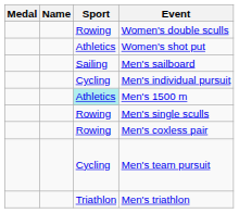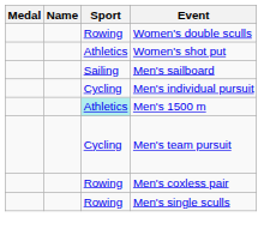 <table class="wikitable sortable" style="font-size:95%">
 <tr>
 <th>Medal</th>
 <th>Name</th>
 <th>Sport</th>
 <th>Event</th>
 </tr>
 <tr>
 <td></td>
 <td><br></td>
 <td><a href='#'>Rowing</a></td>
 <td><a href='#'>Women's double sculls</a></td>
 </tr>
 <tr>
 <td></td>
 <td></td>
 <td><a href='#'>Athletics</a></td>
 <td><a href='#'>Women's shot put</a></td>
 </tr>
 <tr>
 <td></td>
 <td></td>
 <td><a href='#'>Sailing</a></td>
 <td><a href='#'>Men's sailboard</a></td>
 </tr>
 <tr>
 <td></td>
 <td></td>
 <td><a href='#'>Cycling</a></td>
 <td><a href='#'>Men's individual pursuit</a></td>
 </tr>
 <tr>
 <td></td>
 <td></td>
 <td style="background: paleturquoise;"><a href='#'>Athletics</a></td>
 <td><a href='#'>Men's 1500 m</a></td>
 </tr>
 <tr>
 <td></td>
-<td></td>
-<td><a href='#'>Rowing</a></td>
-<td><a href='#'>Men's single sculls</a></td>
+<td><br><br><br><br></td>
+<td><a href='#'>Cycling</a></td>
+<td><a href='#'>Men's team pursuit</a></td>
 </tr>
 <tr>
 <td></td>
 <td><br></td>
 <td><a href='#'>Rowing</a></td>
 <td><a href='#'>Men's coxless pair</a></td>
 </tr>
 <tr>
 <td></td>
-<td><br><br><br><br></td>
-<td><a href='#'>Cycling</a></td>
-<td><a href='#'>Men's team pursuit</a></td>
-</tr>
-<tr>
 <td></td>
-<td></td>
-<td><a href='#'>Triathlon</a></td>
-<td><a href='#'>Men's triathlon</a></td>
+<td><a href='#'>Rowing</a></td>
+<td><a href='#'>Men's single sculls</a></td>
 </tr>
 </table>
